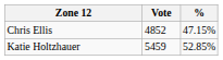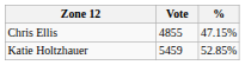 <table class="wikitable">
 <tr>
 <th bgcolor="#DDDDFF" width="200px">Zone 12</th>
 <th bgcolor="#DDDDFF" width="50px">Vote</th>
 <th bgcolor="#DDDDFF" width="30px">%</th>
 </tr>
 <tr>
 <td>Chris Ellis</td>
-<td>4852</td>
+<td>4855</td>
 <td>47.15%</td>
 </tr>
 <tr>
 <td>Katie Holtzhauer</td>
 <td>5459</td>
 <td>52.85%</td>
 </tr>
 </table>
